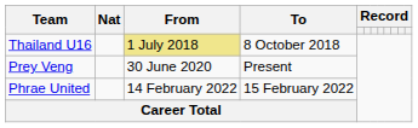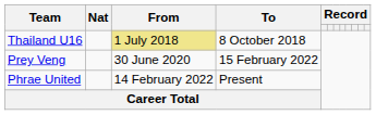 <table class="wikitable" style="text-align: center;">
 <tr>
 <th rowspan="2">Team</th>
 <th rowspan="2">Nat</th>
 <th rowspan="2">From</th>
 <th rowspan="2">To</th>
 <th colspan="8">Record</th>
 </tr>
 <tr>
 <th></th>
 <th></th>
 <th></th>
 <th></th>
 <th></th>
 <th></th>
 <th></th>
 <th></th>
 </tr>
 <tr>
 <td align=left><a href='#'>Thailand U16</a></td>
 <td></td>
 <td align=left style="background: khaki;">1 July 2018</td>
 <td align=left>8 October 2018<br></td>
 </tr>
 <tr>
 <td align=left><a href='#'>Prey Veng</a></td>
 <td></td>
 <td align=left>30 June 2020</td>
-<td align=left>Present<br></td>
+<td align=left>15 February 2022<br></td>
 </tr>
 <tr>
 <td align=left><a href='#'>Phrae United</a></td>
 <td></td>
 <td align=left>14 February 2022</td>
-<td align=left>15 February 2022<br></td>
+<td align=left>Present<br></td>
 </tr>
 <tr>
 <th colspan="4">Career Total<br></th>
 </tr>
 </table>
